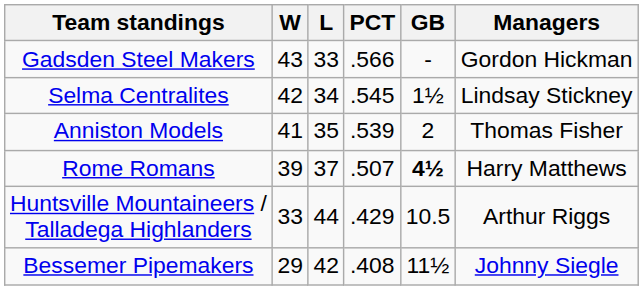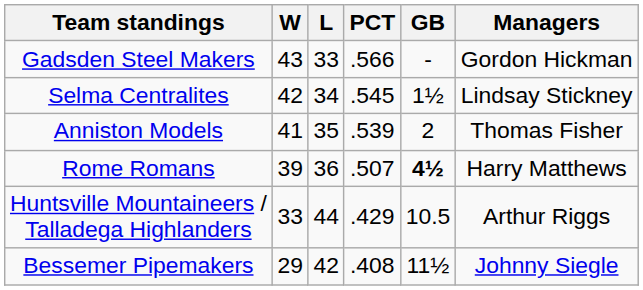 <table class="wikitable">
 <tr>
 <th>Team standings</th>
 <th>W</th>
 <th>L</th>
 <th>PCT</th>
 <th>GB</th>
 <th>Managers</th>
 </tr>
 <tr align=center>
 <td><a href='#'>Gadsden Steel Makers</a></td>
 <td>43</td>
 <td>33</td>
 <td>.566</td>
 <td>-</td>
 <td>Gordon Hickman</td>
 </tr>
 <tr align=center>
 <td><a href='#'>Selma Centralites</a></td>
 <td>42</td>
 <td>34</td>
 <td>.545</td>
 <td>1½</td>
 <td>Lindsay Stickney</td>
 </tr>
 <tr align=center>
 <td><a href='#'>Anniston Models</a></td>
 <td>41</td>
 <td>35</td>
 <td>.539</td>
 <td>2</td>
 <td>Thomas Fisher</td>
 </tr>
 <tr align=center>
 <td><a href='#'>Rome Romans</a></td>
 <td>39</td>
-<td>37</td>
+<td>36</td>
 <td>.507</td>
 <td><strong>4½</strong></td>
 <td>Harry Matthews</td>
 </tr>
 <tr align=center>
 <td><a href='#'>Huntsville Mountaineers</a> /<br> <a href='#'>Talladega Highlanders</a></td>
 <td>33</td>
 <td>44</td>
 <td>.429</td>
 <td>10.5</td>
 <td>Arthur Riggs</td>
 </tr>
 <tr align=center>
 <td><a href='#'>Bessemer Pipemakers</a></td>
 <td>29</td>
 <td>42</td>
 <td>.408</td>
 <td>11½</td>
 <td><a href='#'>Johnny Siegle</a></td>
 </tr>
 </table>
